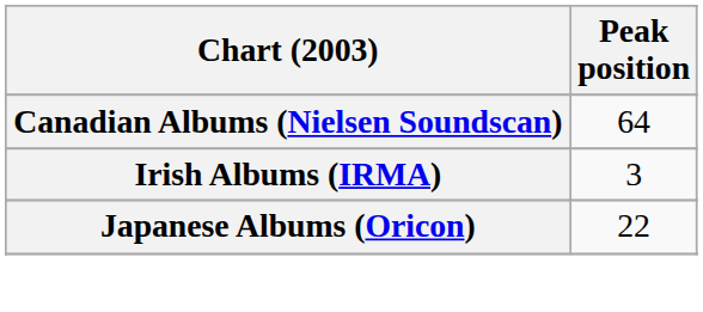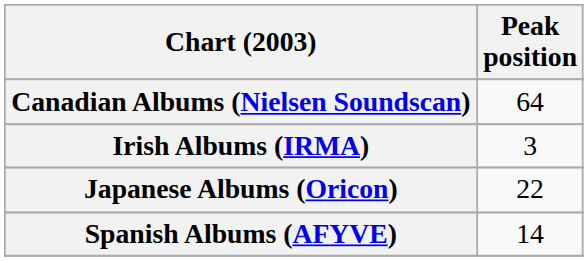 <table class="wikitable sortable plainrowheaders" style="text-align:center">
 <tr>
 <th scope="col">Chart (2003)</th>
 <th scope="col">Peak<br>position</th>
 </tr>
 <tr>
 </tr>
 <tr>
 </tr>
 <tr>
 </tr>
 <tr>
 <th scope="row">Canadian Albums (<a href='#'>Nielsen Soundscan</a>)</th>
 <td>64</td>
 </tr>
 <tr>
 </tr>
 <tr>
 </tr>
 <tr>
 </tr>
 <tr>
 </tr>
 <tr>
 </tr>
 <tr>
 <th scope="row">Irish Albums (<a href='#'>IRMA</a>)</th>
 <td>3</td>
 </tr>
 <tr>
 </tr>
 <tr>
 <th scope="row">Japanese Albums (<a href='#'>Oricon</a>)</th>
 <td>22</td>
 </tr>
 <tr>
 </tr>
 <tr>
 </tr>
 <tr>
 </tr>
 <tr>
 </tr>
 <tr>
+<th scope="row">Spanish Albums (<a href='#'>AFYVE</a>)</th>
+<td align="center">14</td>
+</tr>
+<tr>
 </tr>
 <tr>
 </tr>
 <tr>
 </tr>
 </table>
